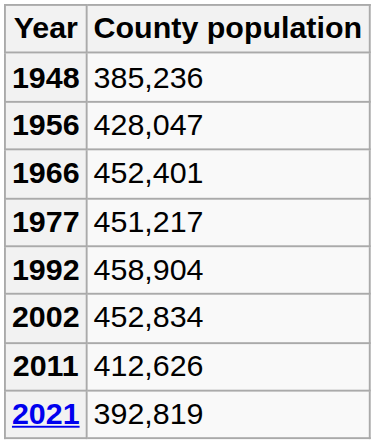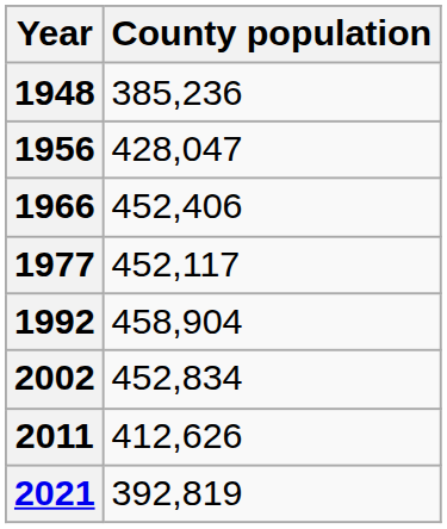 <table class="wikitable">
 <tr>
 <th>Year</th>
 <th>County population</th>
 </tr>
 <tr>
 <th>1948</th>
 <td>385,236 </td>
 </tr>
 <tr>
 <th>1956</th>
 <td>428,047 </td>
 </tr>
 <tr>
 <th>1966</th>
-<td>452,401 </td>
+<td>452,406 </td>
 </tr>
 <tr>
 <th>1977</th>
-<td>451,217 </td>
+<td>452,117 </td>
 </tr>
 <tr>
 <th>1992</th>
 <td>458,904 </td>
 </tr>
 <tr>
 <th>2002</th>
 <td>452,834 </td>
 </tr>
 <tr>
 <th>2011</th>
 <td>412,626 </td>
 </tr>
 <tr>
 <th><a href='#'>2021</a></th>
 <td>392,819 </td>
 </tr>
 </table>
